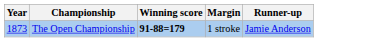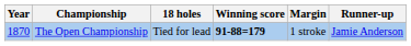 <table class="wikitable">
 <tr>
 <th>Year</th>
 <th>Championship</th>
+<th>18 holes</th>
 <th>Winning score</th>
 <th>Margin</th>
 <th>Runner-up</th>
 </tr>
 <tr style="background:#ABCDEF;">
-<td align=center><a href='#'>1873</a></td>
+<td align=center><a href='#'>1870</a></td>
 <td><a href='#'>The Open Championship</a></td>
+<td>Tied for lead</td>
 <td><strong>91-88=179</strong></td>
 <td>1 stroke</td>
 <td> <a href='#'>Jamie Anderson</a></td>
 </tr>
 </table>
